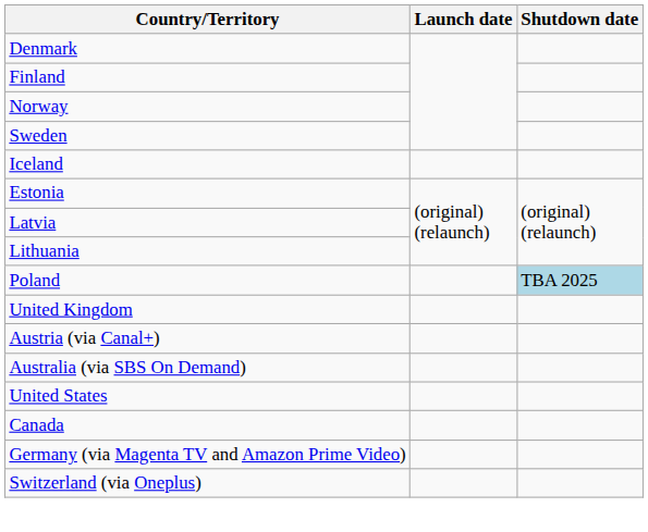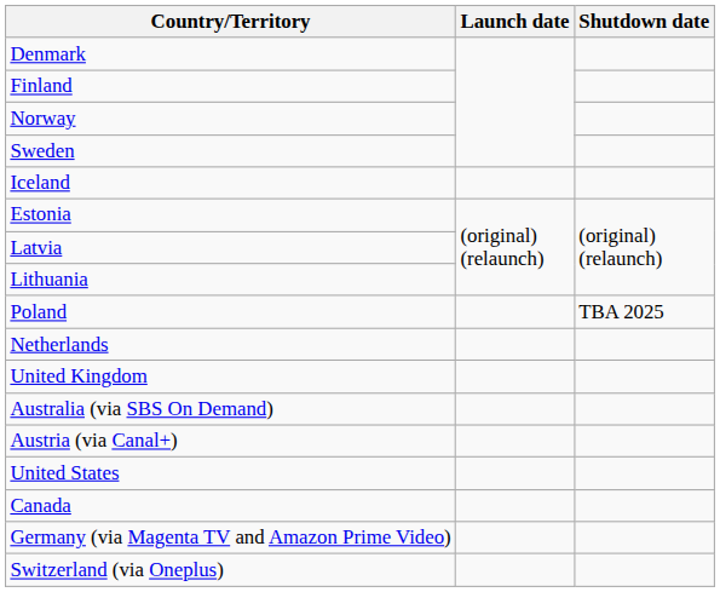 <table class="wikitable sortable plainrowheaders" id="launch rollout">
 <tr>
 <th scope="col">Country/Territory</th>
 <th scope="col">Launch date</th>
 <th scope="col">Shutdown date</th>
 </tr>
 <tr>
 <td><a href='#'>Denmark</a></td>
 <td rowspan="4" scope="row"></td>
 <td></td>
 </tr>
 <tr>
 <td><a href='#'>Finland</a></td>
 <td></td>
 </tr>
 <tr>
 <td><a href='#'>Norway</a></td>
 <td></td>
 </tr>
 <tr>
 <td><a href='#'>Sweden</a></td>
 <td></td>
 </tr>
 <tr>
 <td><a href='#'>Iceland</a></td>
 <td scope="row"></td>
 <td></td>
 </tr>
 <tr>
 <td><a href='#'>Estonia</a></td>
 <td rowspan="3" scope="row"> (original)<br> (relaunch)</td>
 <td rowspan="3"> (original)<br> (relaunch)</td>
 </tr>
 <tr>
 <td><a href='#'>Latvia</a></td>
 </tr>
 <tr>
 <td><a href='#'>Lithuania</a></td>
 </tr>
 <tr>
 <td><a href='#'>Poland</a></td>
 <td scope="row"></td>
-<td style="background: lightblue;">TBA 2025</td>
+<td>TBA 2025</td>
+</tr>
+<tr>
+<td><a href='#'>Netherlands</a></td>
+<td scope="row"></td>
+<td></td>
 </tr>
 <tr>
 <td><a href='#'>United Kingdom</a></td>
 <td scope="row"></td>
 <td></td>
 </tr>
 <tr>
-<td><a href='#'>Austria</a> (via <a href='#'>Canal+</a>)</td>
-<td></td>
+<td><a href='#'>Australia</a> (via <a href='#'>SBS On Demand</a>)</td>
+<td scope="row"></td>
 <td></td>
 </tr>
 <tr>
-<td><a href='#'>Australia</a> (via <a href='#'>SBS On Demand</a>)</td>
-<td scope="row"></td>
+<td><a href='#'>Austria</a> (via <a href='#'>Canal+</a>)</td>
+<td></td>
 <td></td>
 </tr>
 <tr>
 <td><a href='#'>United States</a></td>
 <td scope="row"></td>
 <td></td>
 </tr>
 <tr>
 <td><a href='#'>Canada</a></td>
 <td scope="row"></td>
 <td></td>
 </tr>
 <tr>
 <td><a href='#'>Germany</a> (via <a href='#'>Magenta TV</a> and <a href='#'>Amazon Prime Video</a>)</td>
 <td><br></td>
 <td></td>
 </tr>
 <tr>
 <td><a href='#'>Switzerland</a> (via <a href='#'>Oneplus</a>)</td>
 <td></td>
 <td></td>
 </tr>
 </table>
